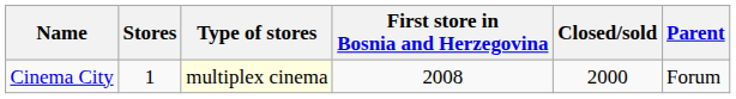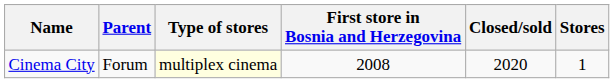 <table class="wikitable sortable">
 <tr>
 <th>Name</th>
-<th>Stores</th>
+<th><a href='#'>Parent</a></th>
 <th>Type of stores</th>
 <th>First store in<br><a href='#'>Bosnia and Herzegovina</a></th>
 <th>Closed/sold</th>
-<th><a href='#'>Parent</a></th>
+<th>Stores</th>
 </tr>
 <tr>
 <td><a href='#'>Cinema City</a></td>
-<td align="center">1</td>
+<td>Forum</td>
 <td align="center" style="background: lightyellow;">multiplex cinema</td>
 <td align="center">2008</td>
-<td align="center">2000</td>
-<td>Forum</td>
+<td align="center">2020</td>
+<td align="center">1</td>
 </tr>
 </table>
